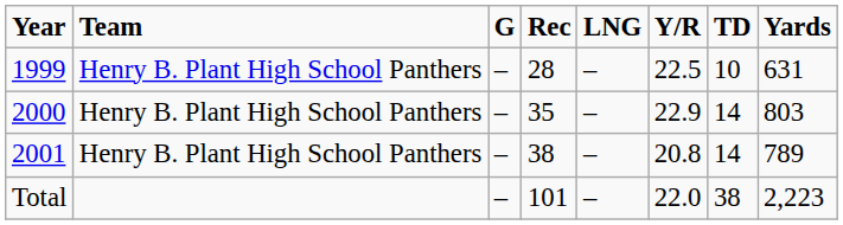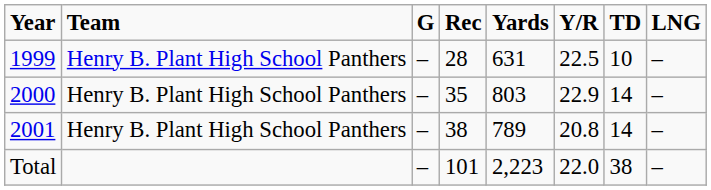 <table class="wikitable">
 <tr>
 <td><strong>Year</strong></td>
 <td><strong>Team</strong></td>
 <td><strong>G</strong></td>
 <td><strong>Rec</strong></td>
-<td><strong>LNG</strong></td>
+<td><strong>Yards</strong></td>
 <td><strong>Y/R</strong></td>
 <td><strong>TD</strong></td>
-<td><strong>Yards</strong></td>
+<td><strong>LNG</strong></td>
 </tr>
 <tr>
 <td><a href='#'>1999</a></td>
 <td><a href='#'>Henry B. Plant High School</a> Panthers</td>
 <td>–</td>
 <td>28</td>
-<td>–</td>
+<td>631</td>
 <td>22.5</td>
 <td>10</td>
-<td>631</td>
+<td>–</td>
 </tr>
 <tr>
 <td><a href='#'>2000</a></td>
 <td>Henry B. Plant High School Panthers</td>
 <td>–</td>
 <td>35</td>
-<td>–</td>
+<td>803</td>
 <td>22.9</td>
 <td>14</td>
-<td>803</td>
+<td>–</td>
 </tr>
 <tr>
 <td><a href='#'>2001</a></td>
 <td>Henry B. Plant High School Panthers</td>
 <td>–</td>
 <td>38</td>
-<td>–</td>
+<td>789</td>
 <td>20.8</td>
 <td>14</td>
-<td>789</td>
+<td>–</td>
 </tr>
 <tr>
 <td>Total</td>
 <td></td>
 <td>–</td>
 <td>101</td>
-<td>–</td>
+<td>2,223</td>
 <td>22.0</td>
 <td>38</td>
-<td>2,223</td>
+<td>–</td>
 </tr>
 </table>
